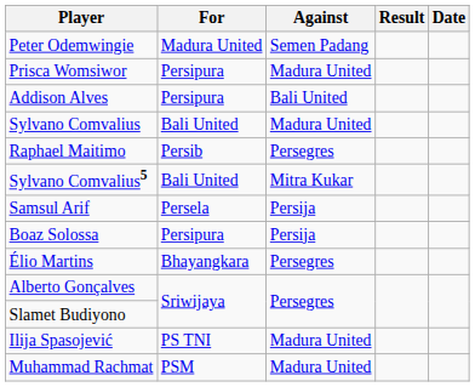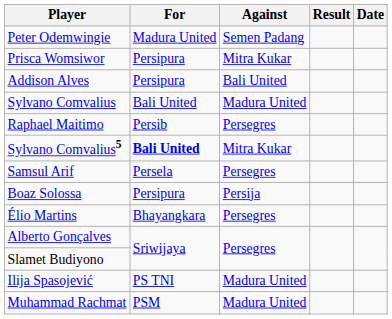 <table class="wikitable">
 <tr>
 <th>Player</th>
 <th>For</th>
 <th>Against</th>
 <th style="text-align:center">Result</th>
 <th>Date</th>
 </tr>
 <tr>
 <td> <a href='#'>Peter Odemwingie</a></td>
 <td><a href='#'>Madura United</a></td>
 <td><a href='#'>Semen Padang</a></td>
 <td align="center"></td>
 <td></td>
 </tr>
 <tr>
 <td> <a href='#'>Prisca Womsiwor</a></td>
 <td><a href='#'>Persipura</a></td>
-<td><a href='#'>Madura United</a></td>
+<td><a href='#'>Mitra Kukar</a></td>
 <td align="center"></td>
 <td></td>
 </tr>
 <tr>
 <td> <a href='#'>Addison Alves</a></td>
 <td><a href='#'>Persipura</a></td>
 <td><a href='#'>Bali United</a></td>
 <td align="center"></td>
 <td></td>
 </tr>
 <tr>
 <td> <a href='#'>Sylvano Comvalius</a></td>
 <td><a href='#'>Bali United</a></td>
 <td><a href='#'>Madura United</a></td>
 <td align="center"></td>
 <td></td>
 </tr>
 <tr>
 <td> <a href='#'>Raphael Maitimo</a></td>
 <td><a href='#'>Persib</a></td>
 <td><a href='#'>Persegres</a></td>
 <td align="center"></td>
 <td></td>
 </tr>
 <tr>
 <td> <a href='#'>Sylvano Comvalius</a><sup><strong>5</strong></sup></td>
-<td><a href='#'>Bali United</a></td>
+<td><strong><a href='#'>Bali United</a></strong></td>
 <td><a href='#'>Mitra Kukar</a></td>
 <td align="center"></td>
 <td></td>
 </tr>
 <tr>
 <td> <a href='#'>Samsul Arif</a></td>
 <td><a href='#'>Persela</a></td>
-<td><a href='#'>Persija</a></td>
+<td><a href='#'>Persegres</a></td>
 <td align="center"></td>
 <td></td>
 </tr>
 <tr>
 <td> <a href='#'>Boaz Solossa</a></td>
 <td><a href='#'>Persipura</a></td>
 <td><a href='#'>Persija</a></td>
 <td align="center"></td>
 <td></td>
 </tr>
 <tr>
 <td> <a href='#'>Élio Martins</a></td>
 <td><a href='#'>Bhayangkara</a></td>
 <td><a href='#'>Persegres</a></td>
 <td align="center"></td>
 <td></td>
 </tr>
 <tr>
 <td> <a href='#'>Alberto Gonçalves</a></td>
 <td rowspan=2><a href='#'>Sriwijaya</a></td>
 <td rowspan=2><a href='#'>Persegres</a></td>
 <td align="center" rowspan=2></td>
 <td rowspan=2></td>
 </tr>
 <tr>
 <td> Slamet Budiyono</td>
 </tr>
 <tr>
 <td> <a href='#'>Ilija Spasojević</a></td>
 <td><a href='#'>PS TNI</a></td>
 <td><a href='#'>Madura United</a></td>
 <td align="center"></td>
 <td></td>
 </tr>
 <tr>
 <td> <a href='#'>Muhammad Rachmat</a></td>
 <td><a href='#'>PSM</a></td>
 <td><a href='#'>Madura United</a></td>
 <td align="center"></td>
 <td></td>
 </tr>
 </table>
